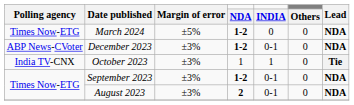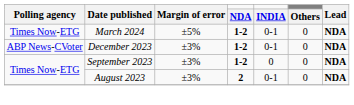 <table class="wikitable sortable" style="text-align:center;font-size:95%;line-height:16px">
 <tr>
 <th rowspan="2">Polling agency</th>
 <th rowspan="2">Date published</th>
 <th rowspan="2">Margin of error</th>
 <td bgcolor=></td>
 <td bgcolor=></td>
 <td bgcolor=grey></td>
 <th rowspan="2">Lead</th>
 </tr>
 <tr>
 <th><a href='#'>NDA</a></th>
 <th><a href='#'>INDIA</a></th>
 <th>Others</th>
 </tr>
 <tr>
 <td><a href='#'>Times Now</a>-<a href='#'>ETG</a></td>
 <td><em>March 2024</em></td>
 <td>±5%</td>
 <td bgcolor=><strong>1-2</strong></td>
-<td>0</td>
+<td>0-1</td>
 <td>0</td>
 <td bgcolor=><strong>NDA</strong></td>
 </tr>
 <tr>
 <td><a href='#'>ABP News</a>-<a href='#'>CVoter</a></td>
 <td><em>December 2023</em></td>
 <td>±3%</td>
 <td bgcolor=><strong>1-2</strong></td>
 <td>0-1</td>
 <td>0</td>
 <td bgcolor=><strong>NDA</strong></td>
 </tr>
 <tr>
-<td><a href='#'>India TV</a>-CNX</td>
-<td><em>October 2023</em></td>
-<td>±3%</td>
-<td>1</td>
-<td>1</td>
-<td>0</td>
-<th><strong>Tie</strong></th>
-</tr>
-<tr>
 <td rowspan="2"><a href='#'>Times Now</a>-<a href='#'>ETG</a></td>
 <td><em>September 2023</em></td>
 <td>±3%</td>
 <td bgcolor=><strong>1-2</strong></td>
-<td>0-1</td>
+<td>0</td>
 <td>0</td>
 <td bgcolor=><strong>NDA</strong></td>
 </tr>
 <tr>
 <td><em>August 2023</em></td>
 <td>±3%</td>
 <td bgcolor=><strong>2</strong></td>
 <td>0-1</td>
 <td>0</td>
 <td bgcolor=><strong>NDA</strong></td>
 </tr>
 <tr>
 </tr>
 </table>
